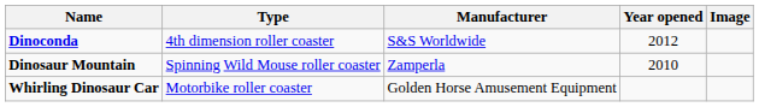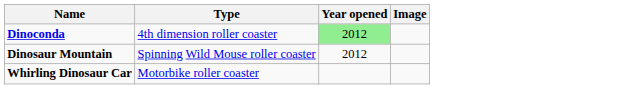 <table class="wikitable sortable">
 <tr>
 <th>Name</th>
 <th>Type</th>
-<th>Manufacturer</th>
 <th>Year opened</th>
 <th>Image</th>
 </tr>
 <tr>
 <td><strong><a href='#'>Dinoconda</a></strong></td>
 <td><a href='#'>4th dimension roller coaster</a></td>
-<td><a href='#'>S&S Worldwide</a></td>
-<td align="center">2012</td>
+<td align="center" style="background: lightgreen;">2012</td>
 <td></td>
 </tr>
 <tr>
 <td><strong>Dinosaur Mountain</strong></td>
 <td><a href='#'>Spinning</a> <a href='#'>Wild Mouse roller coaster</a></td>
-<td><a href='#'>Zamperla</a></td>
-<td align="center">2010</td>
+<td align="center">2012</td>
 <td></td>
 </tr>
 <tr>
 <td><strong>Whirling Dinosaur Car</strong></td>
 <td><a href='#'>Motorbike roller coaster</a></td>
-<td>Golden Horse Amusement Equipment</td>
 <td align="center"></td>
 <td></td>
 </tr>
 </table>
